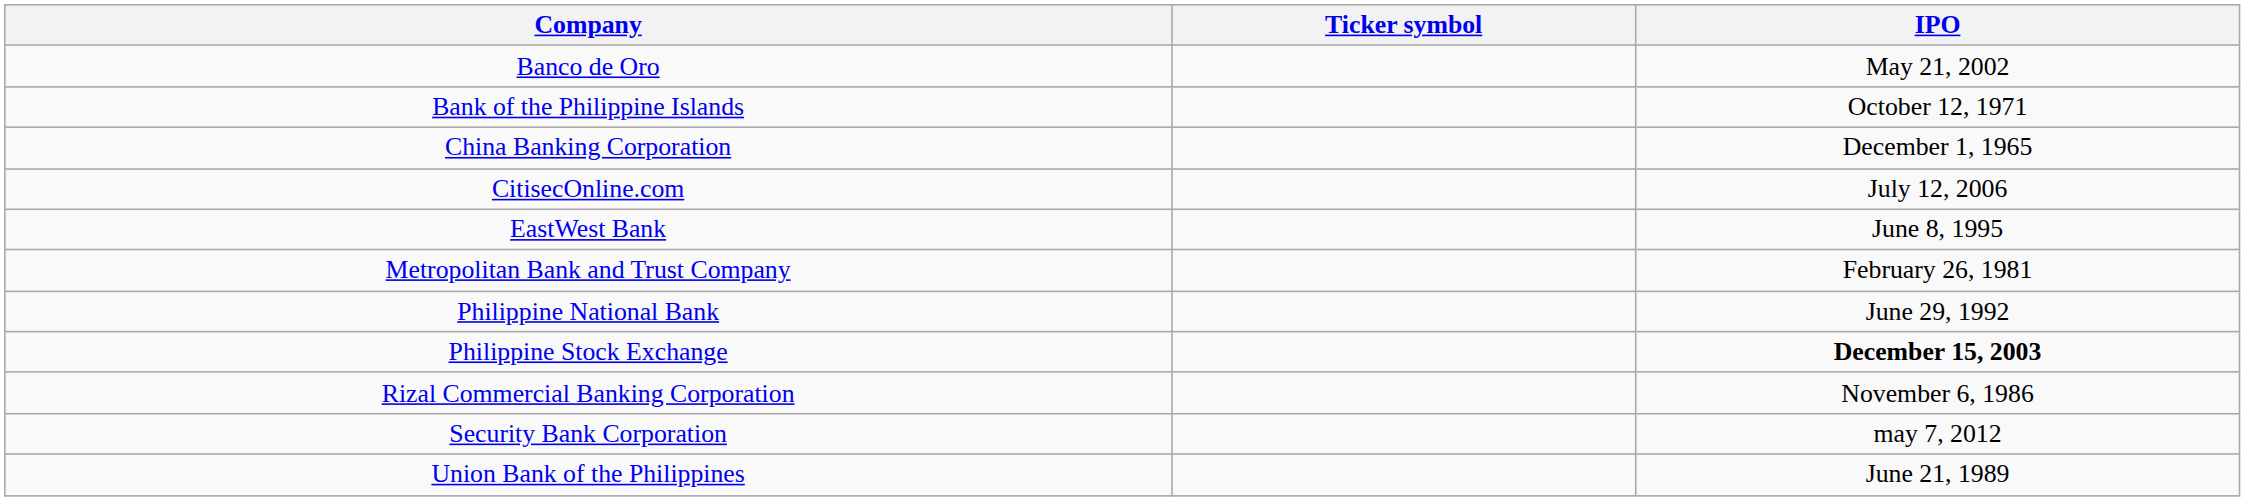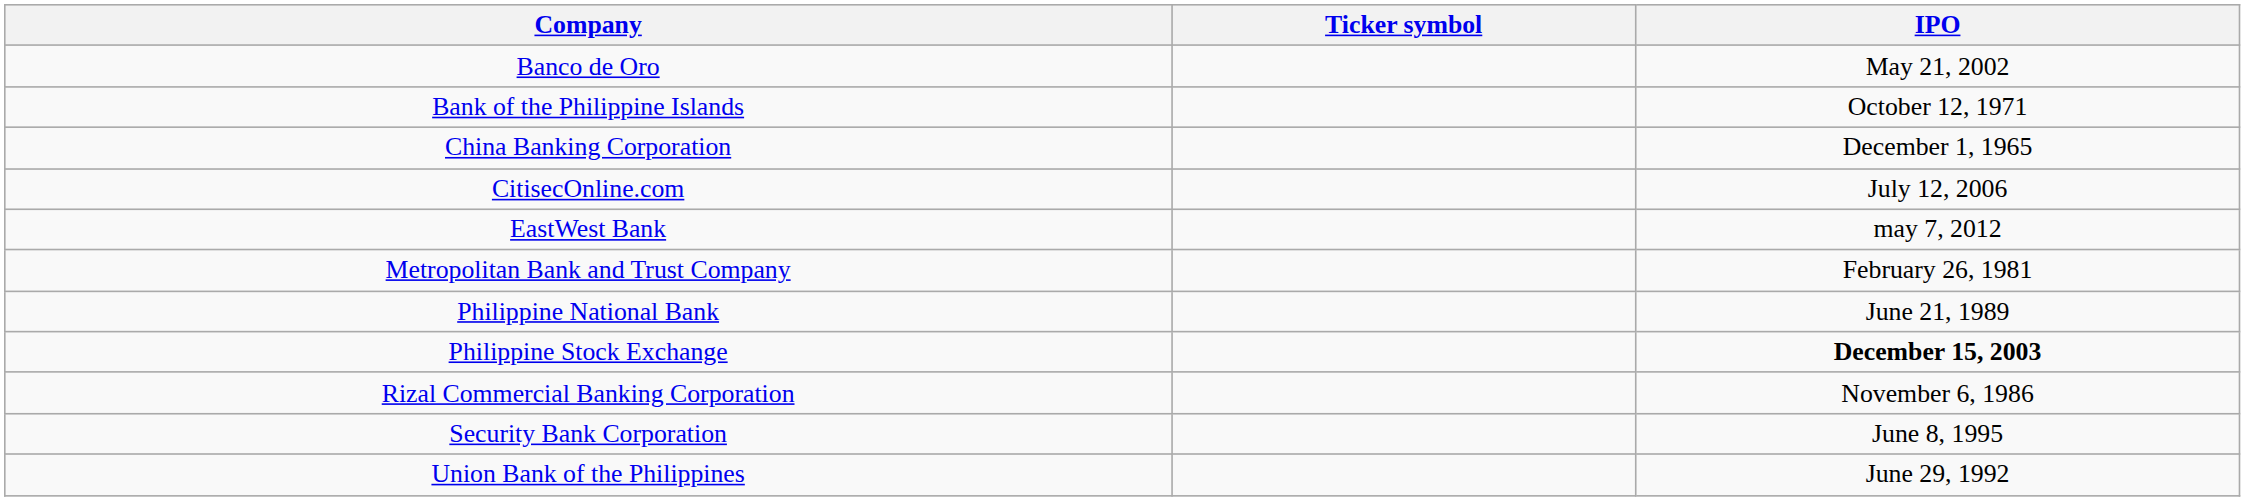 <table class="wikitable" width="70%" align= "center">
 <tr>
 <th><a href='#'>Company</a></th>
 <th><a href='#'>Ticker symbol</a></th>
 <th><a href='#'>IPO</a></th>
 </tr>
 <tr align=center>
 <td><a href='#'>Banco de Oro</a></td>
 <td></td>
 <td>May 21, 2002</td>
 </tr>
 <tr align=center>
 <td><a href='#'>Bank of the Philippine Islands</a></td>
 <td></td>
 <td>October 12, 1971</td>
 </tr>
 <tr align=center>
 <td><a href='#'>China Banking Corporation</a></td>
 <td></td>
 <td>December 1, 1965</td>
 </tr>
 <tr align=center>
 <td><a href='#'>CitisecOnline.com</a></td>
 <td></td>
 <td>July 12, 2006</td>
 </tr>
 <tr align=center>
 <td><a href='#'>EastWest Bank</a></td>
 <td></td>
-<td>June 8, 1995</td>
+<td>may 7, 2012</td>
 </tr>
 <tr align=center>
 <td><a href='#'>Metropolitan Bank and Trust Company</a></td>
 <td></td>
 <td>February 26, 1981</td>
 </tr>
 <tr align=center>
 <td><a href='#'>Philippine National Bank</a></td>
 <td></td>
-<td>June 29, 1992</td>
+<td>June 21, 1989</td>
 </tr>
 <tr align=center>
 <td><a href='#'>Philippine Stock Exchange</a></td>
 <td></td>
 <td><strong>December 15, 2003</strong></td>
 </tr>
 <tr align=center>
 <td><a href='#'>Rizal Commercial Banking Corporation</a></td>
 <td></td>
 <td>November 6, 1986</td>
 </tr>
 <tr align=center>
 <td><a href='#'>Security Bank Corporation</a></td>
 <td></td>
-<td>may 7, 2012</td>
+<td>June 8, 1995</td>
 </tr>
 <tr align=center>
 <td><a href='#'>Union Bank of the Philippines</a></td>
 <td></td>
-<td>June 21, 1989</td>
+<td>June 29, 1992</td>
 </tr>
 </table>
